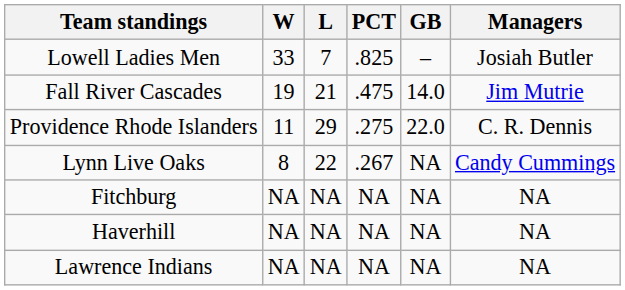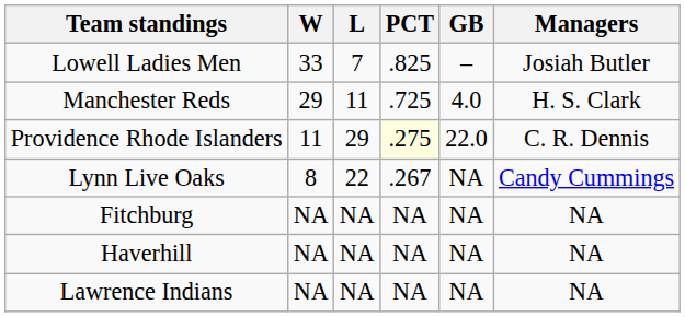 <table class="wikitable">
 <tr>
 <th>Team standings</th>
 <th>W</th>
 <th>L</th>
 <th>PCT</th>
 <th>GB</th>
 <th>Managers</th>
 </tr>
 <tr align=center>
 <td>Lowell Ladies Men</td>
 <td>33</td>
 <td>7</td>
 <td>.825</td>
 <td>–</td>
 <td>Josiah Butler</td>
 </tr>
 <tr align=center>
-<td>Fall River Cascades</td>
-<td>19</td>
-<td>21</td>
-<td>.475</td>
-<td>14.0</td>
-<td><a href='#'>Jim Mutrie</a></td>
+<td>Manchester Reds</td>
+<td>29</td>
+<td>11</td>
+<td>.725</td>
+<td>4.0</td>
+<td>H. S. Clark</td>
 </tr>
 <tr align=center>
 <td>Providence Rhode Islanders</td>
 <td>11</td>
 <td>29</td>
-<td>.275</td>
+<td style="background: lightyellow;">.275</td>
 <td>22.0</td>
 <td>C. R. Dennis</td>
 </tr>
 <tr align=center>
 <td>Lynn Live Oaks</td>
 <td>8</td>
 <td>22</td>
 <td>.267</td>
 <td>NA</td>
 <td><a href='#'>Candy Cummings</a></td>
 </tr>
 <tr align=center>
 <td>Fitchburg</td>
 <td>NA</td>
 <td>NA</td>
 <td>NA</td>
 <td>NA</td>
 <td>NA</td>
 </tr>
 <tr align=center>
 <td>Haverhill</td>
 <td>NA</td>
 <td>NA</td>
 <td>NA</td>
 <td>NA</td>
 <td>NA</td>
 </tr>
 <tr align=center>
 <td>Lawrence Indians</td>
 <td>NA</td>
 <td>NA</td>
 <td>NA</td>
 <td>NA</td>
 <td>NA</td>
 </tr>
 </table>
